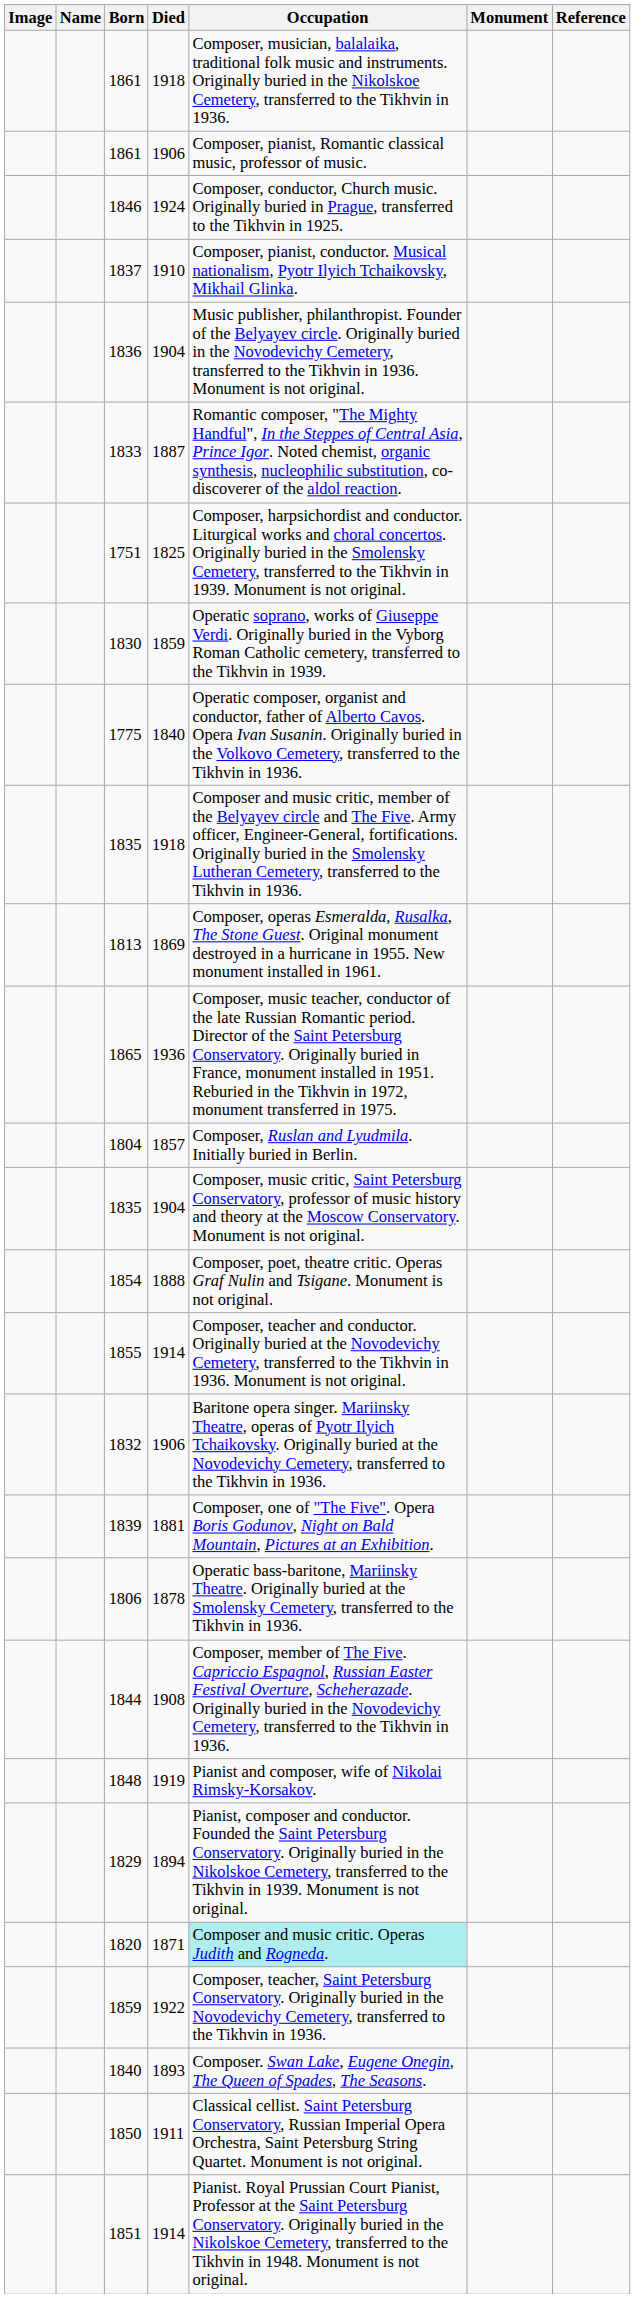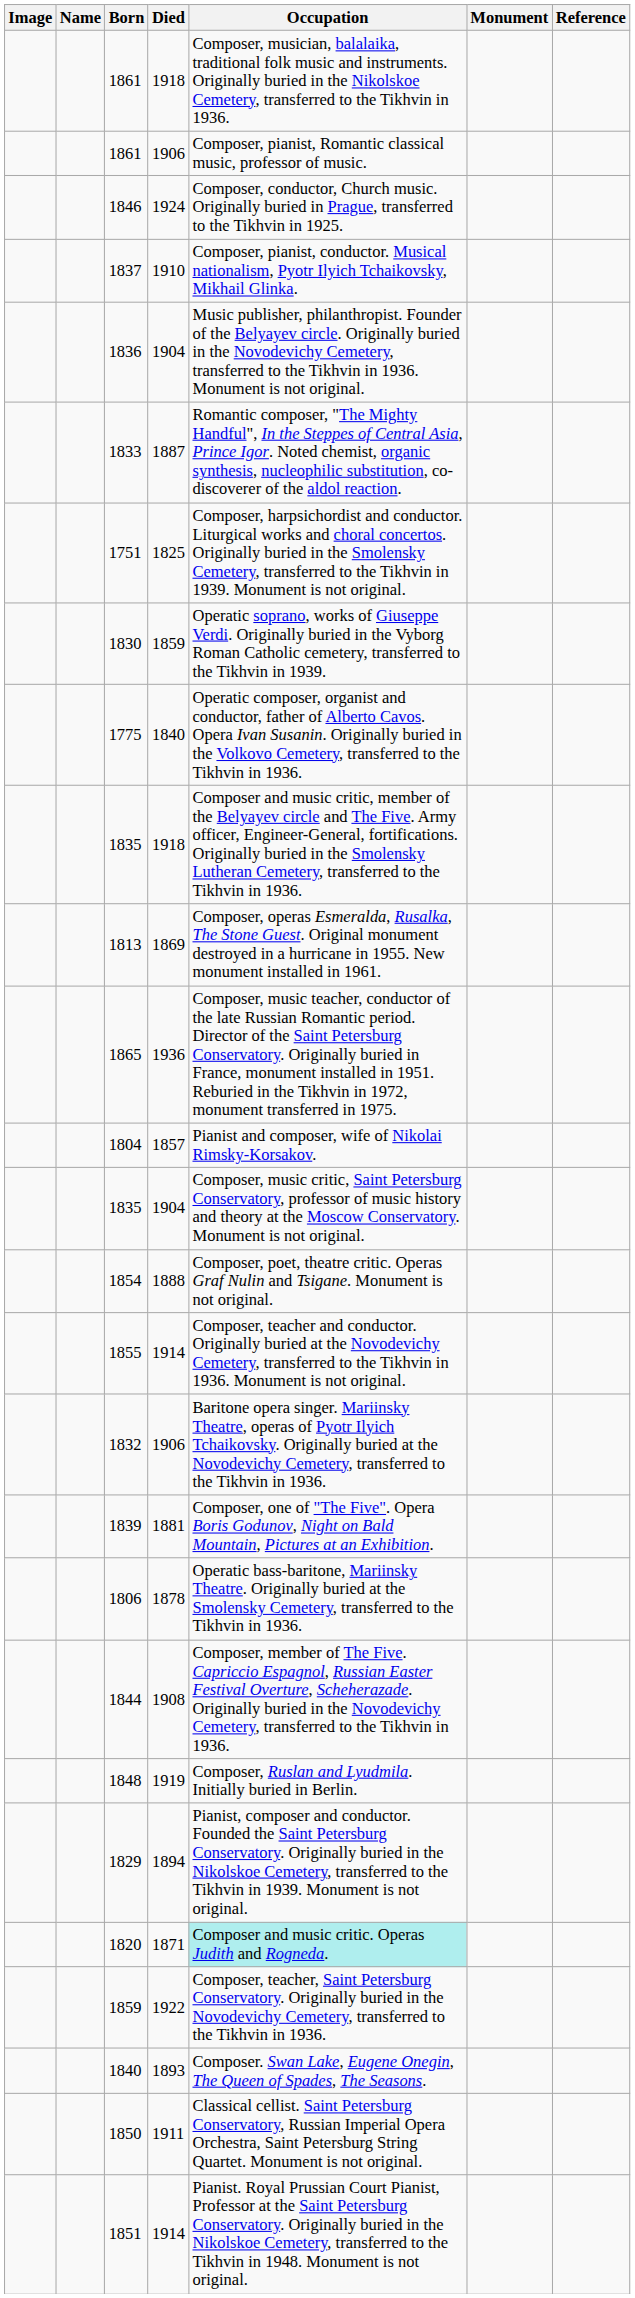 <table class="wikitable sortable">
 <tr>
 <th scope=col class=unsortable>Image</th>
 <th scope=col>Name</th>
 <th scope=col>Born</th>
 <th scope=col>Died</th>
 <th scope=col class=unsortable>Occupation</th>
 <th scope=col class=unsortable>Monument</th>
 <th scope=col class=unsortable>Reference</th>
 </tr>
 <tr>
 <td></td>
 <td></td>
 <td>1861</td>
 <td>1918</td>
 <td>Composer, musician, <a href='#'>balalaika</a>, traditional folk music and instruments. Originally buried in the <a href='#'>Nikolskoe Cemetery</a>, transferred to the Tikhvin in 1936.</td>
 <td></td>
 <td></td>
 </tr>
 <tr>
 <td></td>
 <td></td>
 <td>1861</td>
 <td>1906</td>
 <td>Composer, pianist, Romantic classical music, professor of music.</td>
 <td></td>
 <td></td>
 </tr>
 <tr>
 <td></td>
 <td></td>
 <td>1846</td>
 <td>1924</td>
 <td>Composer, conductor, Church music. Originally buried in <a href='#'>Prague</a>, transferred to the Tikhvin in 1925.</td>
 <td></td>
 <td></td>
 </tr>
 <tr>
 <td></td>
 <td></td>
 <td>1837</td>
 <td>1910</td>
 <td>Composer, pianist, conductor. <a href='#'>Musical nationalism</a>, <a href='#'>Pyotr Ilyich Tchaikovsky</a>, <a href='#'>Mikhail Glinka</a>.</td>
 <td></td>
 <td></td>
 </tr>
 <tr>
 <td></td>
 <td></td>
 <td>1836</td>
 <td>1904</td>
 <td>Music publisher, philanthropist. Founder of the <a href='#'>Belyayev circle</a>. Originally buried in the <a href='#'>Novodevichy Cemetery</a>, transferred to the Tikhvin in 1936. Monument is not original.</td>
 <td></td>
 <td></td>
 </tr>
 <tr>
 <td></td>
 <td></td>
 <td>1833</td>
 <td>1887</td>
 <td>Romantic composer, "<a href='#'>The Mighty Handful</a>", <em><a href='#'>In the Steppes of Central Asia</a></em>, <em><a href='#'>Prince Igor</a></em>. Noted chemist, <a href='#'>organic synthesis</a>, <a href='#'>nucleophilic substitution</a>, co-discoverer of the <a href='#'>aldol reaction</a>.</td>
 <td></td>
 <td></td>
 </tr>
 <tr>
 <td></td>
 <td></td>
 <td>1751</td>
 <td>1825</td>
 <td>Composer, harpsichordist and conductor. Liturgical works and <a href='#'>choral concertos</a>. Originally buried in the <a href='#'>Smolensky Cemetery</a>, transferred to the Tikhvin in 1939. Monument is not original.</td>
 <td></td>
 <td></td>
 </tr>
 <tr>
 <td></td>
 <td></td>
 <td>1830</td>
 <td>1859</td>
 <td>Operatic <a href='#'>soprano</a>, works of <a href='#'>Giuseppe Verdi</a>. Originally buried in the Vyborg Roman Catholic cemetery, transferred to the Tikhvin in 1939.</td>
 <td></td>
 <td></td>
 </tr>
 <tr>
 <td></td>
 <td></td>
 <td>1775</td>
 <td>1840</td>
 <td>Operatic composer, organist and conductor, father of <a href='#'>Alberto Cavos</a>. Opera <em>Ivan Susanin</em>. Originally buried in the <a href='#'>Volkovo Cemetery</a>, transferred to the Tikhvin in 1936.</td>
 <td></td>
 <td></td>
 </tr>
 <tr>
 <td></td>
 <td></td>
 <td>1835</td>
 <td>1918</td>
 <td>Composer and music critic, member of the <a href='#'>Belyayev circle</a> and <a href='#'>The Five</a>. Army officer, Engineer-General, fortifications. Originally buried in the <a href='#'>Smolensky Lutheran Cemetery</a>, transferred to the Tikhvin in 1936.</td>
 <td></td>
 <td></td>
 </tr>
 <tr>
 <td></td>
 <td></td>
 <td>1813</td>
 <td>1869</td>
 <td>Composer, operas <em>Esmeralda</em>,  <a href='#'><em>Rusalka</em></a>, <a href='#'><em>The Stone Guest</em></a>. Original monument destroyed in a hurricane in 1955. New monument installed in 1961.</td>
 <td></td>
 <td></td>
 </tr>
 <tr>
 <td></td>
 <td></td>
 <td>1865</td>
 <td>1936</td>
 <td>Composer, music teacher, conductor of the late Russian Romantic period. Director of the <a href='#'>Saint Petersburg Conservatory</a>. Originally buried in France, monument installed in 1951. Reburied in the Tikhvin in 1972, monument transferred in 1975.</td>
 <td></td>
 <td></td>
 </tr>
 <tr>
 <td></td>
 <td></td>
 <td>1804</td>
 <td>1857</td>
-<td>Composer, <em><a href='#'>Ruslan and Lyudmila</a></em>. Initially buried in Berlin.</td>
+<td>Pianist and composer, wife of <a href='#'>Nikolai Rimsky-Korsakov</a>.</td>
 <td></td>
 <td></td>
 </tr>
 <tr>
 <td></td>
 <td></td>
 <td>1835</td>
 <td>1904</td>
 <td>Composer, music critic, <a href='#'>Saint Petersburg Conservatory</a>, professor of music history and theory at the <a href='#'>Moscow Conservatory</a>. Monument is not original.</td>
 <td></td>
 <td></td>
 </tr>
 <tr>
 <td></td>
 <td></td>
 <td>1854</td>
 <td>1888</td>
 <td>Composer, poet, theatre critic. Operas <em>Graf Nulin</em> and <em>Tsigane</em>. Monument is not original.</td>
 <td></td>
 <td></td>
 </tr>
 <tr>
 <td></td>
 <td></td>
 <td>1855</td>
 <td>1914</td>
 <td>Composer, teacher and conductor. Originally buried at the <a href='#'>Novodevichy Cemetery</a>, transferred to the Tikhvin in 1936. Monument is not original.</td>
 <td></td>
 <td></td>
 </tr>
 <tr>
 <td></td>
 <td></td>
 <td>1832</td>
 <td>1906</td>
 <td>Baritone opera singer. <a href='#'>Mariinsky Theatre</a>, operas of <a href='#'>Pyotr Ilyich Tchaikovsky</a>. Originally buried at the <a href='#'>Novodevichy Cemetery</a>, transferred to the Tikhvin in 1936.</td>
 <td></td>
 <td></td>
 </tr>
 <tr>
 <td></td>
 <td></td>
 <td>1839</td>
 <td>1881</td>
 <td>Composer, one of <a href='#'>"The Five"</a>. Opera <a href='#'><em>Boris Godunov</em></a>, <em><a href='#'>Night on Bald Mountain</a></em>, <em><a href='#'>Pictures at an Exhibition</a></em>.</td>
 <td></td>
 <td></td>
 </tr>
 <tr>
 <td></td>
 <td></td>
 <td>1806</td>
 <td>1878</td>
 <td>Operatic bass-baritone, <a href='#'>Mariinsky Theatre</a>. Originally buried at the <a href='#'>Smolensky Cemetery</a>, transferred to the Tikhvin in 1936.</td>
 <td></td>
 <td></td>
 </tr>
 <tr>
 <td></td>
 <td></td>
 <td>1844</td>
 <td>1908</td>
 <td>Composer, member of <a href='#'>The Five</a>. <em><a href='#'>Capriccio Espagnol</a></em>, <em><a href='#'>Russian Easter Festival Overture</a></em>, <em><a href='#'>Scheherazade</a></em>. Originally buried in the <a href='#'>Novodevichy Cemetery</a>, transferred to the Tikhvin in 1936.</td>
 <td></td>
 <td></td>
 </tr>
 <tr>
 <td></td>
 <td></td>
 <td>1848</td>
 <td>1919</td>
-<td>Pianist and composer, wife of <a href='#'>Nikolai Rimsky-Korsakov</a>.</td>
+<td>Composer, <em><a href='#'>Ruslan and Lyudmila</a></em>. Initially buried in Berlin.</td>
 <td></td>
 <td></td>
 </tr>
 <tr>
 <td></td>
 <td></td>
 <td>1829</td>
 <td>1894</td>
 <td>Pianist, composer and conductor. Founded the <a href='#'>Saint Petersburg Conservatory</a>. Originally buried in the <a href='#'>Nikolskoe Cemetery</a>, transferred to the Tikhvin in 1939. Monument is not original.</td>
 <td></td>
 <td></td>
 </tr>
 <tr>
 <td></td>
 <td></td>
 <td>1820</td>
 <td>1871</td>
 <td style="background: paleturquoise;">Composer and music critic. Operas <em><a href='#'>Judith</a></em> and <em><a href='#'>Rogneda</a></em>.</td>
 <td></td>
 <td></td>
 </tr>
 <tr>
 <td></td>
 <td></td>
 <td>1859</td>
 <td>1922</td>
 <td>Composer, teacher, <a href='#'>Saint Petersburg Conservatory</a>. Originally buried in the <a href='#'>Novodevichy Cemetery</a>, transferred to the Tikhvin in 1936.</td>
 <td></td>
 <td></td>
 </tr>
 <tr>
 <td></td>
 <td></td>
 <td>1840</td>
 <td>1893</td>
 <td>Composer. <em><a href='#'>Swan Lake</a></em>, <em><a href='#'>Eugene Onegin</a></em>, <em><a href='#'>The Queen of Spades</a></em>, <em><a href='#'>The Seasons</a></em>.</td>
 <td></td>
 <td></td>
 </tr>
 <tr>
 <td></td>
 <td></td>
 <td>1850</td>
 <td>1911</td>
 <td>Classical cellist. <a href='#'>Saint Petersburg Conservatory</a>, Russian Imperial Opera Orchestra, Saint Petersburg String Quartet. Monument is not original.</td>
 <td></td>
 <td></td>
 </tr>
 <tr>
 <td></td>
 <td></td>
 <td>1851</td>
 <td>1914</td>
 <td>Pianist.  Royal Prussian Court Pianist, Professor at the <a href='#'>Saint Petersburg Conservatory</a>. Originally buried in the <a href='#'>Nikolskoe Cemetery</a>, transferred to the Tikhvin in 1948.  Monument is not original.</td>
 <td></td>
 <td></td>
 </tr>
 </table>
